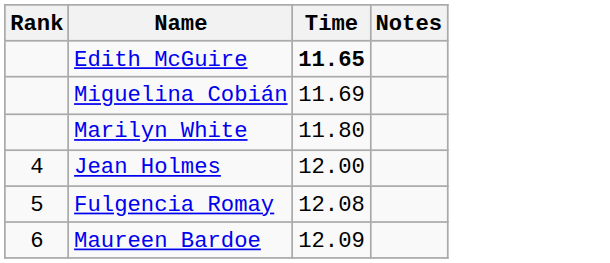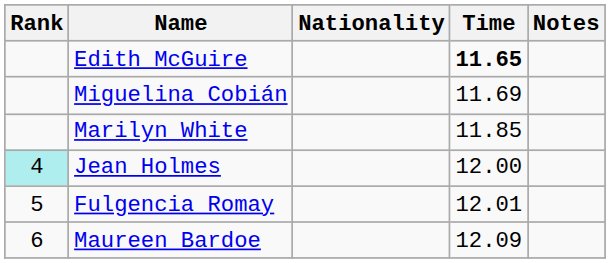 <table class="wikitable sortable" style="text-align:center">
 <tr>
 <th>Rank</th>
 <th>Name</th>
+<th>Nationality</th>
 <th>Time</th>
 <th>Notes</th>
 </tr>
 <tr>
 <td></td>
 <td align=left><a href='#'>Edith McGuire</a></td>
+<td align=left></td>
 <td><strong>11.65</strong></td>
 <td></td>
 </tr>
 <tr>
 <td></td>
 <td align=left><a href='#'>Miguelina Cobián</a></td>
+<td align=left></td>
 <td>11.69</td>
 <td></td>
 </tr>
 <tr>
 <td></td>
 <td align=left><a href='#'>Marilyn White</a></td>
-<td>11.80</td>
+<td align=left></td>
+<td>11.85</td>
 <td></td>
 </tr>
 <tr>
-<td>4</td>
+<td style="background: paleturquoise;">4</td>
 <td align=left><a href='#'>Jean Holmes</a></td>
+<td align=left></td>
 <td>12.00</td>
 <td></td>
 </tr>
 <tr>
 <td>5</td>
 <td align=left><a href='#'>Fulgencia Romay</a></td>
-<td>12.08</td>
+<td align=left></td>
+<td>12.01</td>
 <td></td>
 </tr>
 <tr>
 <td>6</td>
 <td align=left><a href='#'>Maureen Bardoe</a></td>
+<td align=left></td>
 <td>12.09</td>
 <td></td>
 </tr>
 </table>
